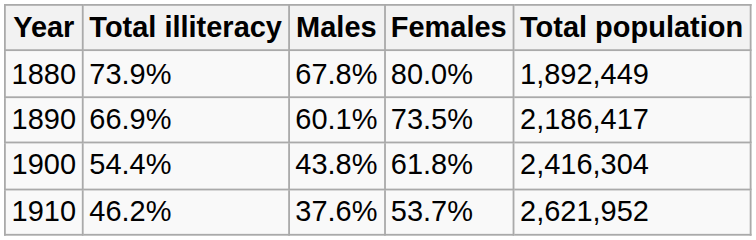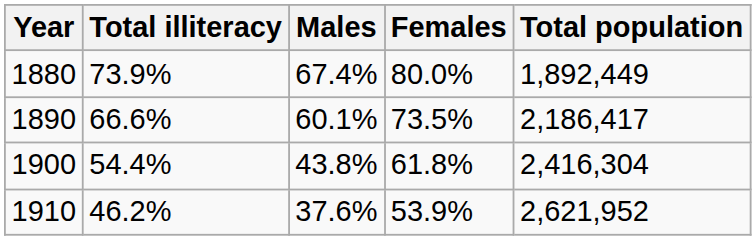 <table class="wikitable">
 <tr>
 <th>Year</th>
 <th>Total illiteracy</th>
 <th>Males</th>
 <th>Females</th>
 <th>Total population</th>
 </tr>
 <tr>
 <td>1880</td>
 <td>73.9%</td>
-<td>67.8%</td>
+<td>67.4%</td>
 <td>80.0%</td>
 <td>1,892,449</td>
 </tr>
 <tr>
 <td>1890</td>
-<td>66.9%</td>
+<td>66.6%</td>
 <td>60.1%</td>
 <td>73.5%</td>
 <td>2,186,417</td>
 </tr>
 <tr>
 <td>1900</td>
 <td>54.4%</td>
 <td>43.8%</td>
 <td>61.8%</td>
 <td>2,416,304</td>
 </tr>
 <tr>
 <td>1910</td>
 <td>46.2%</td>
 <td>37.6%</td>
-<td>53.7%</td>
+<td>53.9%</td>
 <td>2,621,952</td>
 </tr>
 </table>
